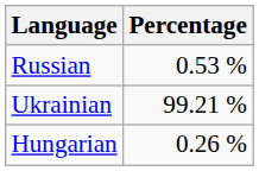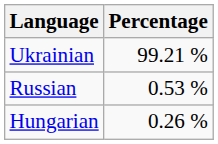 <table class="wikitable">
 <tr>
 <th>Language</th>
 <th>Percentage</th>
 </tr>
 <tr>
+<td><a href='#'>Ukrainian</a></td>
+<td align="right">99.21 %</td>
+</tr>
+<tr>
 <td><a href='#'>Russian</a></td>
 <td align="right">0.53 %</td>
-</tr>
-<tr>
-<td><a href='#'>Ukrainian</a></td>
-<td align="right">99.21 %</td>
 </tr>
 <tr>
 <td><a href='#'>Hungarian</a></td>
 <td align="right">0.26 %</td>
 </tr>
 </table>
